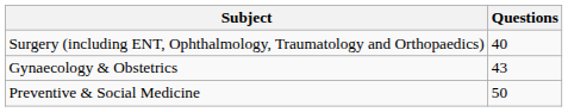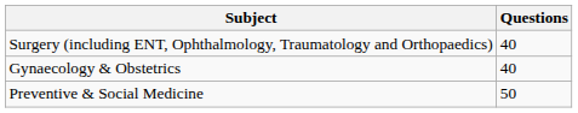 <table class="wikitable">
 <tr>
 <th>Subject</th>
 <th>Questions</th>
 </tr>
 <tr>
 <td>Surgery (including ENT, Ophthalmology, Traumatology and Orthopaedics)</td>
 <td>40</td>
 </tr>
 <tr>
 <td>Gynaecology & Obstetrics</td>
-<td>43</td>
+<td>40</td>
 </tr>
 <tr>
 <td>Preventive & Social Medicine</td>
 <td>50</td>
 </tr>
 </table>
